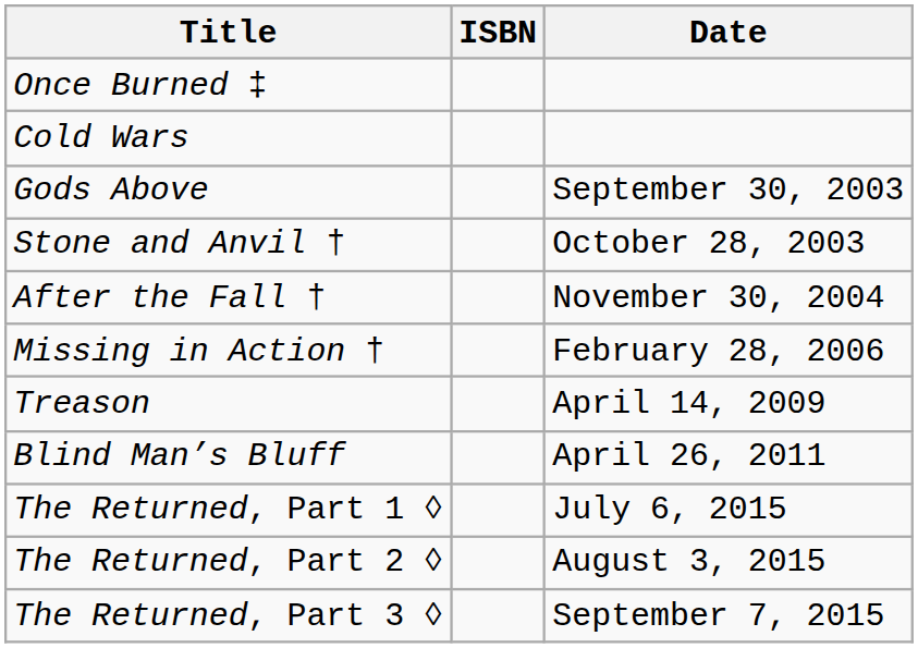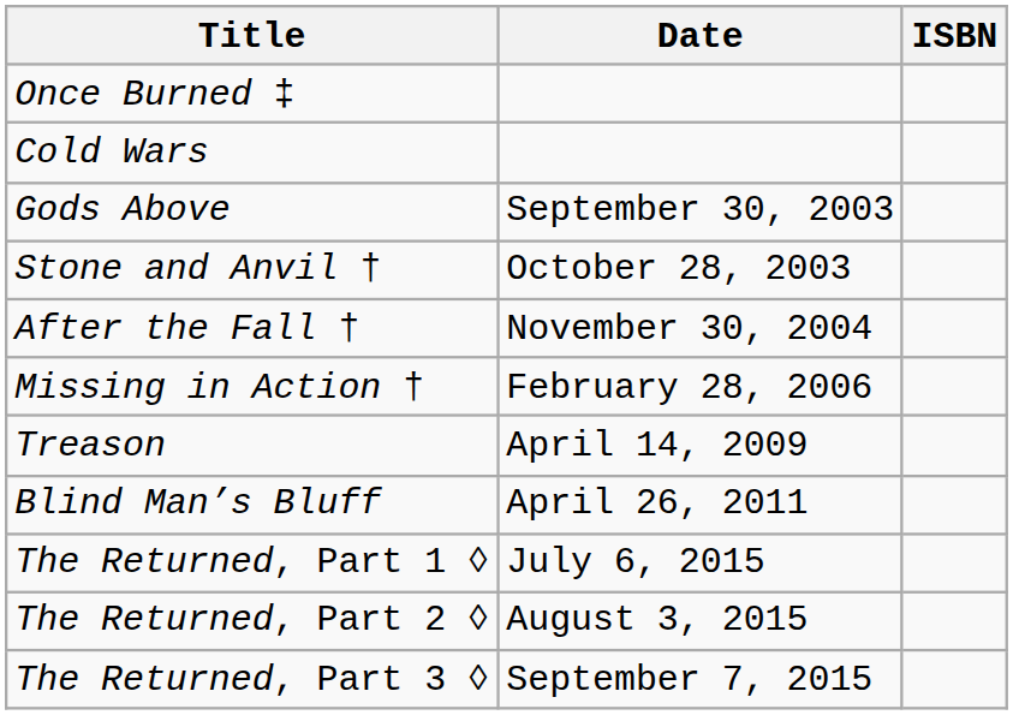 <table class="wikitable">
 <tr>
 <th>Title</th>
+<th>Date</th>
 <th>ISBN</th>
-<th>Date</th>
 </tr>
 <tr>
 <td><em>Once Burned</em> ‡</td>
 <td></td>
 <td></td>
 </tr>
 <tr>
 <td><em>Cold Wars</em></td>
 <td></td>
 <td></td>
 </tr>
 <tr>
 <td><em>Gods Above</em></td>
+<td>September 30, 2003</td>
 <td></td>
-<td>September 30, 2003</td>
 </tr>
 <tr>
 <td><em>Stone and Anvil</em> †</td>
+<td>October 28, 2003</td>
 <td></td>
-<td>October 28, 2003</td>
 </tr>
 <tr>
 <td><em>After the Fall</em> †</td>
+<td>November 30, 2004</td>
 <td></td>
-<td>November 30, 2004</td>
 </tr>
 <tr>
 <td><em>Missing in Action</em> †</td>
+<td>February 28, 2006</td>
 <td></td>
-<td>February 28, 2006</td>
 </tr>
 <tr>
 <td><em>Treason</em></td>
+<td>April 14, 2009</td>
 <td></td>
-<td>April 14, 2009</td>
 </tr>
 <tr>
 <td><em>Blind Man’s Bluff</em></td>
+<td>April 26, 2011</td>
 <td></td>
-<td>April 26, 2011</td>
 </tr>
 <tr>
 <td><em>The Returned</em>, Part 1 ◊</td>
+<td>July 6, 2015</td>
 <td></td>
-<td>July 6, 2015</td>
 </tr>
 <tr>
 <td><em>The Returned</em>, Part 2 ◊</td>
+<td>August 3, 2015</td>
 <td></td>
-<td>August 3, 2015</td>
 </tr>
 <tr>
 <td><em>The Returned</em>, Part 3 ◊</td>
+<td>September 7, 2015</td>
 <td></td>
-<td>September 7, 2015</td>
 </tr>
 </table>
